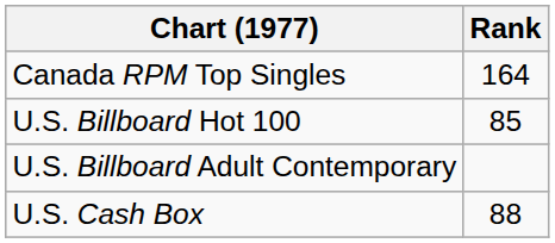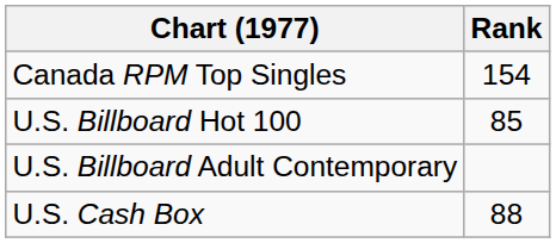 <table class="wikitable sortable">
 <tr>
 <th align="left">Chart (1977)</th>
 <th style="text-align:center;">Rank</th>
 </tr>
 <tr>
 <td>Canada <em>RPM</em> Top Singles </td>
-<td style="text-align:center;">164</td>
+<td style="text-align:center;">154</td>
 </tr>
 <tr>
 <td>U.S. <em>Billboard</em> Hot 100 </td>
 <td style="text-align:center;">85</td>
 </tr>
 <tr>
 <td>U.S. <em>Billboard</em> Adult Contemporary </td>
 <td></td>
 </tr>
 <tr>
 <td>U.S. <em>Cash Box</em> </td>
 <td style="text-align:center;">88</td>
 </tr>
 </table>
